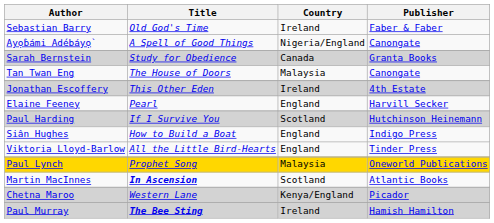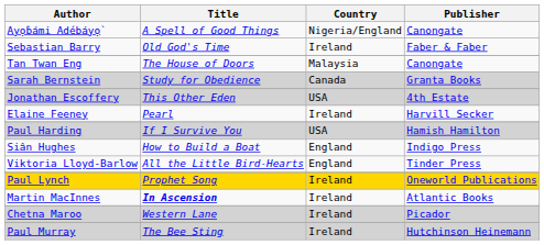 <table class="wikitable plainrowheaders sortable">
 <tr>
 <th scope="col">Author</th>
 <th scope="col">Title</th>
 <th scope="col">Country</th>
 <th scope="col">Publisher</th>
 </tr>
 <tr>
+<td data-sort-value="Adébáyọ̀, Ayọ̀bámi"><a href='#'>Ayọ̀bámi Adébáyọ̀</a></td>
+<td><em><a href='#'>A Spell of Good Things</a></em></td>
+<td>Nigeria/England</td>
+<td><a href='#'>Canongate</a></td>
+</tr>
+<tr>
 <td data-sort-value="Barry, Sebastian"><a href='#'>Sebastian Barry</a></td>
 <td><em><a href='#'>Old God's Time</a></em></td>
 <td>Ireland</td>
 <td><a href='#'>Faber & Faber</a></td>
 </tr>
 <tr>
-<td data-sort-value="Adébáyọ̀, Ayọ̀bámi"><a href='#'>Ayọ̀bámi Adébáyọ̀</a></td>
-<td><em><a href='#'>A Spell of Good Things</a></em></td>
-<td>Nigeria/England</td>
-<td><a href='#'>Canongate</a></td>
 </tr>
 <tr>
+<td data-sort-value="Eng, Tan Twan"><a href='#'>Tan Twan Eng</a></td>
+<td><em><a href='#'>The House of Doors</a></em></td>
+<td>Malaysia</td>
+<td><a href='#'>Canongate</a></td>
 </tr>
 <tr style="background: lightgrey">
 <td data-sort-value="Bernstein , Sarah"><a href='#'> Sarah Bernstein</a></td>
 <td><em><a href='#'>Study for Obedience</a></em></td>
 <td>Canada</td>
 <td><a href='#'>Granta Books</a></td>
 </tr>
 <tr>
-<td data-sort-value="Eng, Tan Twan"><a href='#'>Tan Twan Eng</a></td>
-<td><em><a href='#'>The House of Doors</a></em></td>
-<td>Malaysia</td>
-<td><a href='#'>Canongate</a></td>
-</tr>
-<tr>
 </tr>
 <tr style="background: lightgrey">
 <td data-sort-value="Escoffery, Jonathan"><a href='#'>Jonathan Escoffery</a></td>
 <td><em><a href='#'>This Other Eden</a></em></td>
-<td>Ireland</td>
+<td>USA</td>
 <td><a href='#'>4th Estate</a></td>
 </tr>
 <tr>
 <td data-sort-value="Feeney, Elaine"><a href='#'>Elaine Feeney</a></td>
 <td><em><a href='#'>Pearl</a></em></td>
-<td>England</td>
+<td>Ireland</td>
 <td><a href='#'>Harvill Secker</a></td>
 </tr>
 <tr>
 </tr>
 <tr style="background: lightgrey">
 <td data-sort-value="Harding, Paul"><a href='#'>Paul Harding</a></td>
 <td><em><a href='#'>If I Survive You</a></em></td>
-<td>Scotland</td>
-<td><a href='#'>Hutchinson Heinemann</a></td>
+<td>USA</td>
+<td><a href='#'>Hamish Hamilton</a></td>
 </tr>
 <tr>
 <td data-sort-value="Hughes, Siân"><a href='#'>Siân Hughes</a></td>
 <td><em><a href='#'>How to Build a Boat</a></em></td>
 <td>England</td>
 <td><a href='#'>Indigo Press</a></td>
 </tr>
 <tr>
 <td data-sort-value="Lloyd-Barlow, Viktoria"><a href='#'>Viktoria Lloyd-Barlow</a></td>
 <td><em><a href='#'>All the Little Bird-Hearts</a></em></td>
 <td>England</td>
 <td><a href='#'>Tinder Press</a></td>
 </tr>
 <tr>
 </tr>
 <tr style="background: gold">
 <td data-sort-value="Lynch, Paul"><a href='#'>Paul Lynch</a></td>
 <td><em><a href='#'>Prophet Song</a></em></td>
-<td>Malaysia</td>
+<td>Ireland</td>
 <td><a href='#'>Oneworld Publications</a></td>
 </tr>
 <tr>
 <td data-sort-value="MacInnes, Martin"><a href='#'>Martin MacInnes</a></td>
 <td><strong><em><a href='#'>In Ascension</a></em></strong></td>
-<td>Scotland</td>
+<td>Ireland</td>
 <td><a href='#'>Atlantic Books</a></td>
 </tr>
 <tr>
 </tr>
 <tr style="background: lightgrey">
 <td data-sort-value="Maroo, Chetna"><a href='#'>Chetna Maroo</a></td>
 <td><em><a href='#'>Western Lane</a></em></td>
-<td>Kenya/England</td>
+<td>Ireland</td>
 <td><a href='#'>Picador</a></td>
 </tr>
 <tr>
 </tr>
 <tr style="background: lightgrey">
 <td data-sort-value="Murray, Paul"><a href='#'>Paul Murray</a></td>
-<td><strong><em><a href='#'>The Bee Sting</a></em></strong></td>
+<td><em><a href='#'>The Bee Sting</a></em></td>
 <td>Ireland</td>
-<td><a href='#'>Hamish Hamilton</a></td>
+<td><a href='#'>Hutchinson Heinemann</a></td>
 </tr>
 </table>
